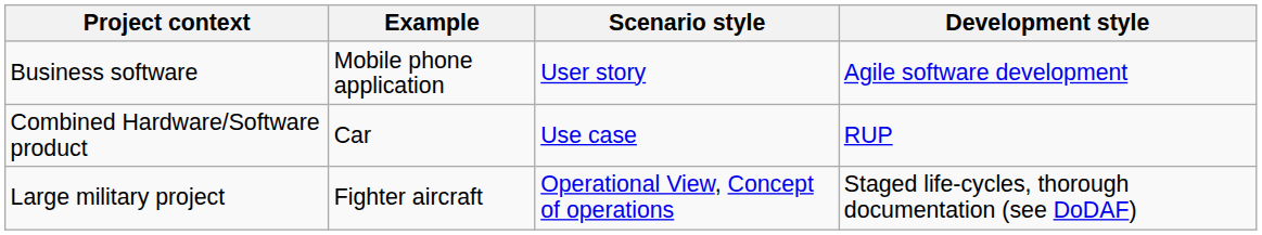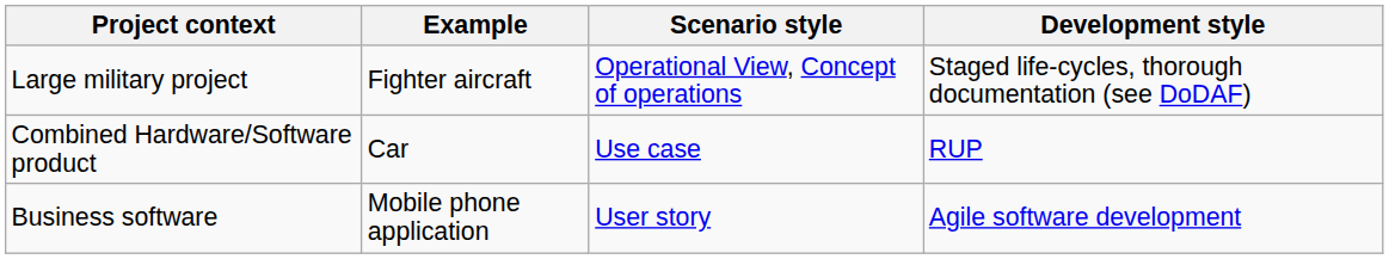 <table class="wikitable" border="1">
 <tr>
 <th>Project context</th>
 <th>Example</th>
 <th>Scenario style</th>
 <th>Development style</th>
 </tr>
 <tr>
-<td>Business software</td>
-<td>Mobile phone application</td>
-<td><a href='#'>User story</a></td>
-<td><a href='#'>Agile software development</a></td>
+<td>Large military project</td>
+<td>Fighter aircraft</td>
+<td><a href='#'>Operational View</a>, <a href='#'>Concept of operations</a></td>
+<td>Staged life-cycles, thorough documentation (see <a href='#'>DoDAF</a>)</td>
 </tr>
 <tr>
 <td>Combined Hardware/Software product</td>
 <td>Car</td>
 <td><a href='#'>Use case</a></td>
 <td><a href='#'>RUP</a></td>
 </tr>
 <tr>
-<td>Large military project</td>
-<td>Fighter aircraft</td>
-<td><a href='#'>Operational View</a>, <a href='#'>Concept of operations</a></td>
-<td>Staged life-cycles, thorough documentation (see <a href='#'>DoDAF</a>)</td>
+<td>Business software</td>
+<td>Mobile phone application</td>
+<td><a href='#'>User story</a></td>
+<td><a href='#'>Agile software development</a></td>
 </tr>
 </table>
